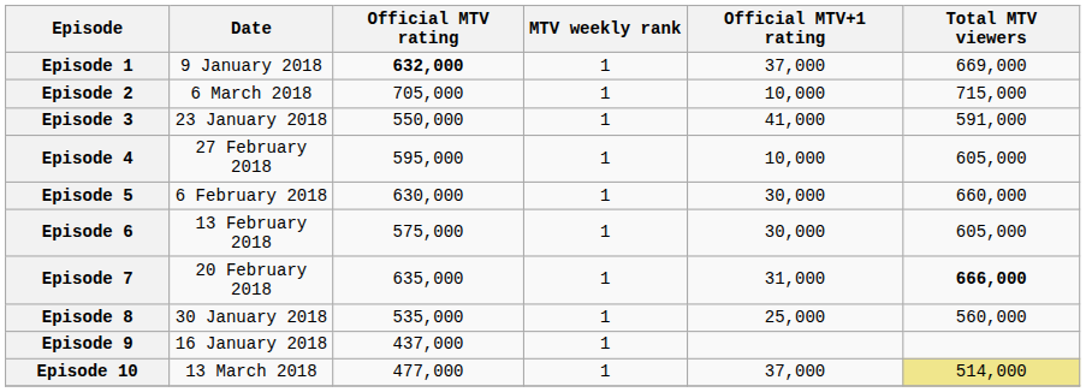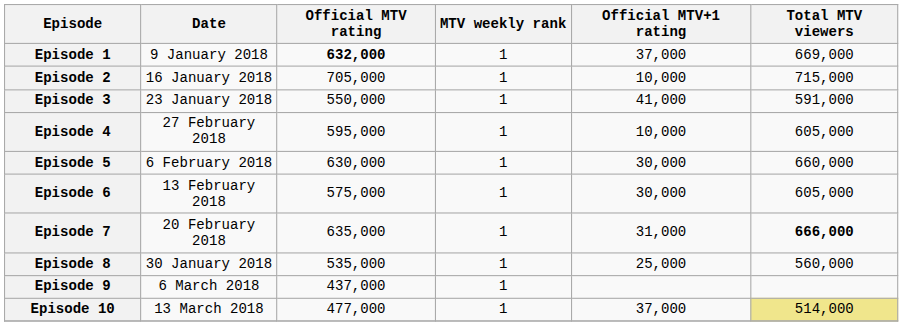 <table class="wikitable sortable" style="text-align:center">
 <tr>
 <th scope="col" style="width:120px;">Episode</th>
 <th scope="col" style="width:120px;">Date</th>
 <th scope="col" style="width:140px;">Official MTV rating</th>
 <th scope="col" style="width:120px;">MTV weekly rank</th>
 <th scope="col" style="width:160px;">Official MTV+1 rating</th>
 <th scope="col" style="width:130px;">Total MTV viewers</th>
 </tr>
 <tr>
 <th scope="row">Episode 1</th>
 <td>9 January 2018</td>
 <td><strong>632,000</strong></td>
 <td>1</td>
 <td>37,000</td>
 <td>669,000</td>
 </tr>
 <tr>
 <th scope="row">Episode 2</th>
-<td>6 March 2018</td>
+<td>16 January 2018</td>
 <td>705,000</td>
 <td>1</td>
 <td>10,000</td>
 <td>715,000</td>
 </tr>
 <tr>
 <th scope="row">Episode 3</th>
 <td>23 January 2018</td>
 <td>550,000</td>
 <td>1</td>
 <td>41,000</td>
 <td>591,000</td>
 </tr>
 <tr>
 <th scope="row">Episode 4</th>
 <td>27 February 2018</td>
 <td>595,000</td>
 <td>1</td>
 <td>10,000</td>
 <td>605,000</td>
 </tr>
 <tr>
 <th scope="row">Episode 5</th>
 <td>6 February 2018</td>
 <td>630,000</td>
 <td>1</td>
 <td>30,000</td>
 <td>660,000</td>
 </tr>
 <tr>
 <th scope="row">Episode 6</th>
 <td>13 February 2018</td>
 <td>575,000</td>
 <td>1</td>
 <td>30,000</td>
 <td>605,000</td>
 </tr>
 <tr>
 <th scope="row">Episode 7</th>
 <td>20 February 2018</td>
 <td>635,000</td>
 <td>1</td>
 <td>31,000</td>
 <td><strong>666,000</strong></td>
 </tr>
 <tr>
 <th scope="row">Episode 8</th>
 <td>30 January 2018</td>
 <td>535,000</td>
 <td>1</td>
 <td>25,000</td>
 <td>560,000</td>
 </tr>
 <tr>
 <th scope="row">Episode 9</th>
-<td>16 January 2018</td>
+<td>6 March 2018</td>
 <td>437,000</td>
 <td>1</td>
 <td></td>
 <td></td>
 </tr>
 <tr>
 <th scope="row">Episode 10</th>
 <td>13 March 2018</td>
 <td>477,000</td>
 <td>1</td>
 <td>37,000</td>
 <td style="background: khaki;">514,000</td>
 </tr>
 <tr>
 </tr>
 </table>
